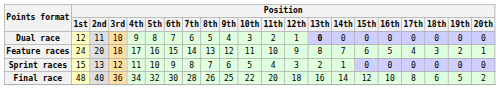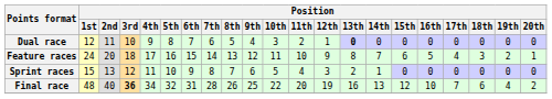 <table class="wikitable" style="font-size:85%; text-align:center">
 <tr style="background:#f9f9f9">
 <th rowspan="2">Points format</th>
 <th colspan="28">Position</th>
 </tr>
 <tr>
 <th>1st</th>
 <th>2nd</th>
 <th>3rd</th>
 <th>4th</th>
 <th>5th</th>
 <th>6th</th>
 <th>7th</th>
 <th>8th</th>
 <th>9th</th>
 <th>10th</th>
 <th>11th</th>
 <th>12th</th>
 <th>13th</th>
 <th>14th</th>
 <th>15th</th>
 <th>16th</th>
 <th>17th</th>
 <th>18th</th>
 <th>19th</th>
 <th>20th</th>
 </tr>
 <tr>
 <th>Dual race</th>
 <td style="background:#ffffbf;">12</td>
 <td style="background:#dfdfdf;">11</td>
 <td style="background:#ffdf9f;">10</td>
 <td style="background:#dfffdf;">9</td>
 <td style="background:#dfffdf;">8</td>
 <td style="background:#dfffdf;">7</td>
 <td style="background:#dfffdf;">6</td>
 <td style="background:#dfffdf;">5</td>
 <td style="background:#dfffdf;">4</td>
 <td style="background:#dfffdf;">3</td>
 <td style="background:#dfffdf;">2</td>
 <td style="background:#dfffdf;">1</td>
 <td style="background:#cfcfff;"><strong>0</strong></td>
 <td style="background:#cfcfff;">0</td>
 <td style="background:#cfcfff;">0</td>
 <td style="background:#cfcfff;">0</td>
 <td style="background:#cfcfff;">0</td>
 <td style="background:#cfcfff;">0</td>
 <td style="background:#cfcfff;">0</td>
 <td style="background:#cfcfff;">0</td>
 </tr>
 <tr>
 <th>Feature races</th>
 <td style="background:#ffffbf;">24</td>
 <td style="background:#dfdfdf;">20</td>
 <td style="background:#ffdf9f;">18</td>
 <td style="background:#dfffdf;">17</td>
 <td style="background:#dfffdf;">16</td>
 <td style="background:#dfffdf;">15</td>
 <td style="background:#dfffdf;">14</td>
 <td style="background:#dfffdf;">13</td>
 <td style="background:#dfffdf;">12</td>
 <td style="background:#dfffdf;">11</td>
 <td style="background:#dfffdf;">10</td>
 <td style="background:#dfffdf;">9</td>
 <td style="background:#dfffdf;">8</td>
 <td style="background:#dfffdf;">7</td>
 <td style="background:#dfffdf;">6</td>
 <td style="background:#dfffdf;">5</td>
 <td style="background:#dfffdf;">4</td>
 <td style="background:#dfffdf;">3</td>
 <td style="background:#dfffdf;">2</td>
 <td style="background:#dfffdf;">1</td>
 </tr>
 <tr>
 <th>Sprint races</th>
 <td style="background:#ffffbf;">15</td>
 <td style="background:#dfdfdf;">13</td>
 <td style="background:#ffdf9f;">12</td>
 <td style="background:#dfffdf;">11</td>
 <td style="background:#dfffdf;">10</td>
 <td style="background:#dfffdf;">9</td>
 <td style="background:#dfffdf;">8</td>
 <td style="background:#dfffdf;">7</td>
 <td style="background:#dfffdf;">6</td>
 <td style="background:#dfffdf;">5</td>
 <td style="background:#dfffdf;">4</td>
 <td style="background:#dfffdf;">3</td>
 <td style="background:#dfffdf;">2</td>
 <td style="background:#dfffdf;">1</td>
 <td style="background:#cfcfff;">0</td>
 <td style="background:#cfcfff;">0</td>
 <td style="background:#cfcfff;">0</td>
 <td style="background:#cfcfff;">0</td>
 <td style="background:#cfcfff;">0</td>
 <td style="background:#cfcfff;">0</td>
 </tr>
 <tr>
 <th>Final race</th>
 <td style="background:#FFFFBF;">48</td>
 <td style="background:#DFDFDF;">40</td>
-<td style="background:#FFDF9F;">36</td>
+<td style="background:#FFDF9F;"><strong>36</strong></td>
 <td style="background:#DFFFDF;">34</td>
 <td style="background:#DFFFDF;">32</td>
-<td style="background:#DFFFDF;">30</td>
+<td style="background:#DFFFDF;">31</td>
 <td style="background:#DFFFDF;">28</td>
 <td style="background:#DFFFDF;">26</td>
 <td style="background:#DFFFDF;">25</td>
 <td style="background:#DFFFDF;">22</td>
 <td style="background:#DFFFDF;">20</td>
-<td style="background:#DFFFDF;">18</td>
+<td style="background:#DFFFDF;">19</td>
 <td style="background:#DFFFDF;">16</td>
-<td style="background:#DFFFDF;">14</td>
+<td style="background:#DFFFDF;">13</td>
 <td style="background:#DFFFDF;">12</td>
 <td style="background:#DFFFDF;">10</td>
-<td style="background:#DFFFDF;">8</td>
+<td style="background:#DFFFDF;">7</td>
 <td style="background:#DFFFDF;">6</td>
-<td style="background:#DFFFDF;">5</td>
+<td style="background:#DFFFDF;">4</td>
 <td style="background:#DFFFDF;">2</td>
 </tr>
 <tr>
 </tr>
 </table>
